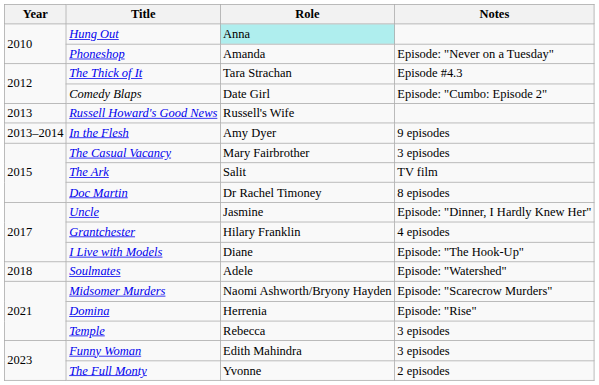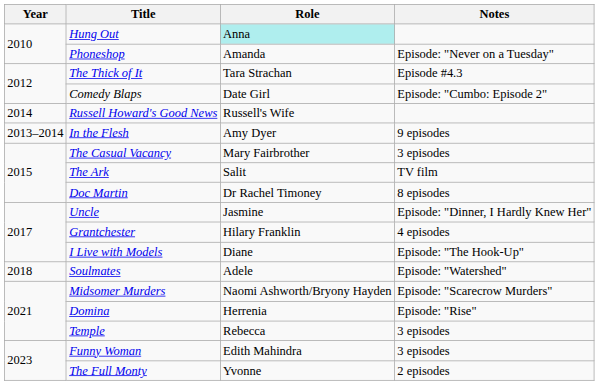 <table class="wikitable sortable">
 <tr>
 <th>Year</th>
 <th>Title</th>
 <th>Role</th>
 <th class="unsortable">Notes</th>
 </tr>
 <tr>
 <td rowspan="2">2010</td>
 <td><em><a href='#'>Hung Out</a></em></td>
 <td style="background: paleturquoise;">Anna</td>
 <td></td>
 </tr>
 <tr>
 <td><em><a href='#'>Phoneshop</a></em></td>
 <td>Amanda</td>
 <td>Episode: "Never on a Tuesday"</td>
 </tr>
 <tr>
 <td rowspan="2">2012</td>
 <td><em><a href='#'>The Thick of It</a></em></td>
 <td>Tara Strachan</td>
 <td>Episode #4.3</td>
 </tr>
 <tr>
 <td><em>Comedy Blaps</em></td>
 <td>Date Girl</td>
 <td>Episode: "Cumbo: Episode 2"</td>
 </tr>
 <tr>
-<td>2013</td>
+<td>2014</td>
 <td><em><a href='#'>Russell Howard's Good News</a></em></td>
 <td>Russell's Wife</td>
 <td></td>
 </tr>
 <tr>
 <td>2013–2014</td>
 <td><em><a href='#'>In the Flesh</a></em></td>
 <td>Amy Dyer</td>
 <td>9 episodes</td>
 </tr>
 <tr>
 <td rowspan="3">2015</td>
 <td><em><a href='#'>The Casual Vacancy</a></em></td>
 <td>Mary Fairbrother</td>
 <td>3 episodes</td>
 </tr>
 <tr>
 <td><em><a href='#'>The Ark</a></em></td>
 <td>Salit</td>
 <td>TV film</td>
 </tr>
 <tr>
 <td><em><a href='#'>Doc Martin</a></em></td>
 <td>Dr Rachel Timoney</td>
 <td>8 episodes</td>
 </tr>
 <tr>
 <td rowspan="3">2017</td>
 <td><em><a href='#'>Uncle</a></em></td>
 <td>Jasmine</td>
 <td>Episode: "Dinner, I Hardly Knew Her"</td>
 </tr>
 <tr>
 <td><em><a href='#'> Grantchester</a></em></td>
 <td>Hilary Franklin</td>
 <td>4 episodes</td>
 </tr>
 <tr>
 <td><em><a href='#'>I Live with Models</a></em></td>
 <td>Diane</td>
 <td>Episode: "The Hook-Up"</td>
 </tr>
 <tr>
 <td>2018</td>
 <td><em><a href='#'>Soulmates</a></em></td>
 <td>Adele</td>
 <td>Episode: "Watershed"</td>
 </tr>
 <tr>
 <td rowspan="3">2021</td>
 <td><em><a href='#'>Midsomer Murders</a></em></td>
 <td>Naomi Ashworth/Bryony Hayden</td>
 <td>Episode: "Scarecrow Murders"</td>
 </tr>
 <tr>
 <td><em><a href='#'>Domina</a></em></td>
 <td>Herrenia</td>
 <td>Episode: "Rise"</td>
 </tr>
 <tr>
 <td><em><a href='#'>Temple</a></em></td>
 <td>Rebecca</td>
 <td>3 episodes</td>
 </tr>
 <tr>
 <td rowspan="2">2023</td>
 <td><em><a href='#'>Funny Woman</a></em></td>
 <td>Edith Mahindra</td>
 <td>3 episodes</td>
 </tr>
 <tr>
 <td><em><a href='#'>The Full Monty</a></em></td>
 <td>Yvonne</td>
 <td>2 episodes</td>
 </tr>
 </table>
